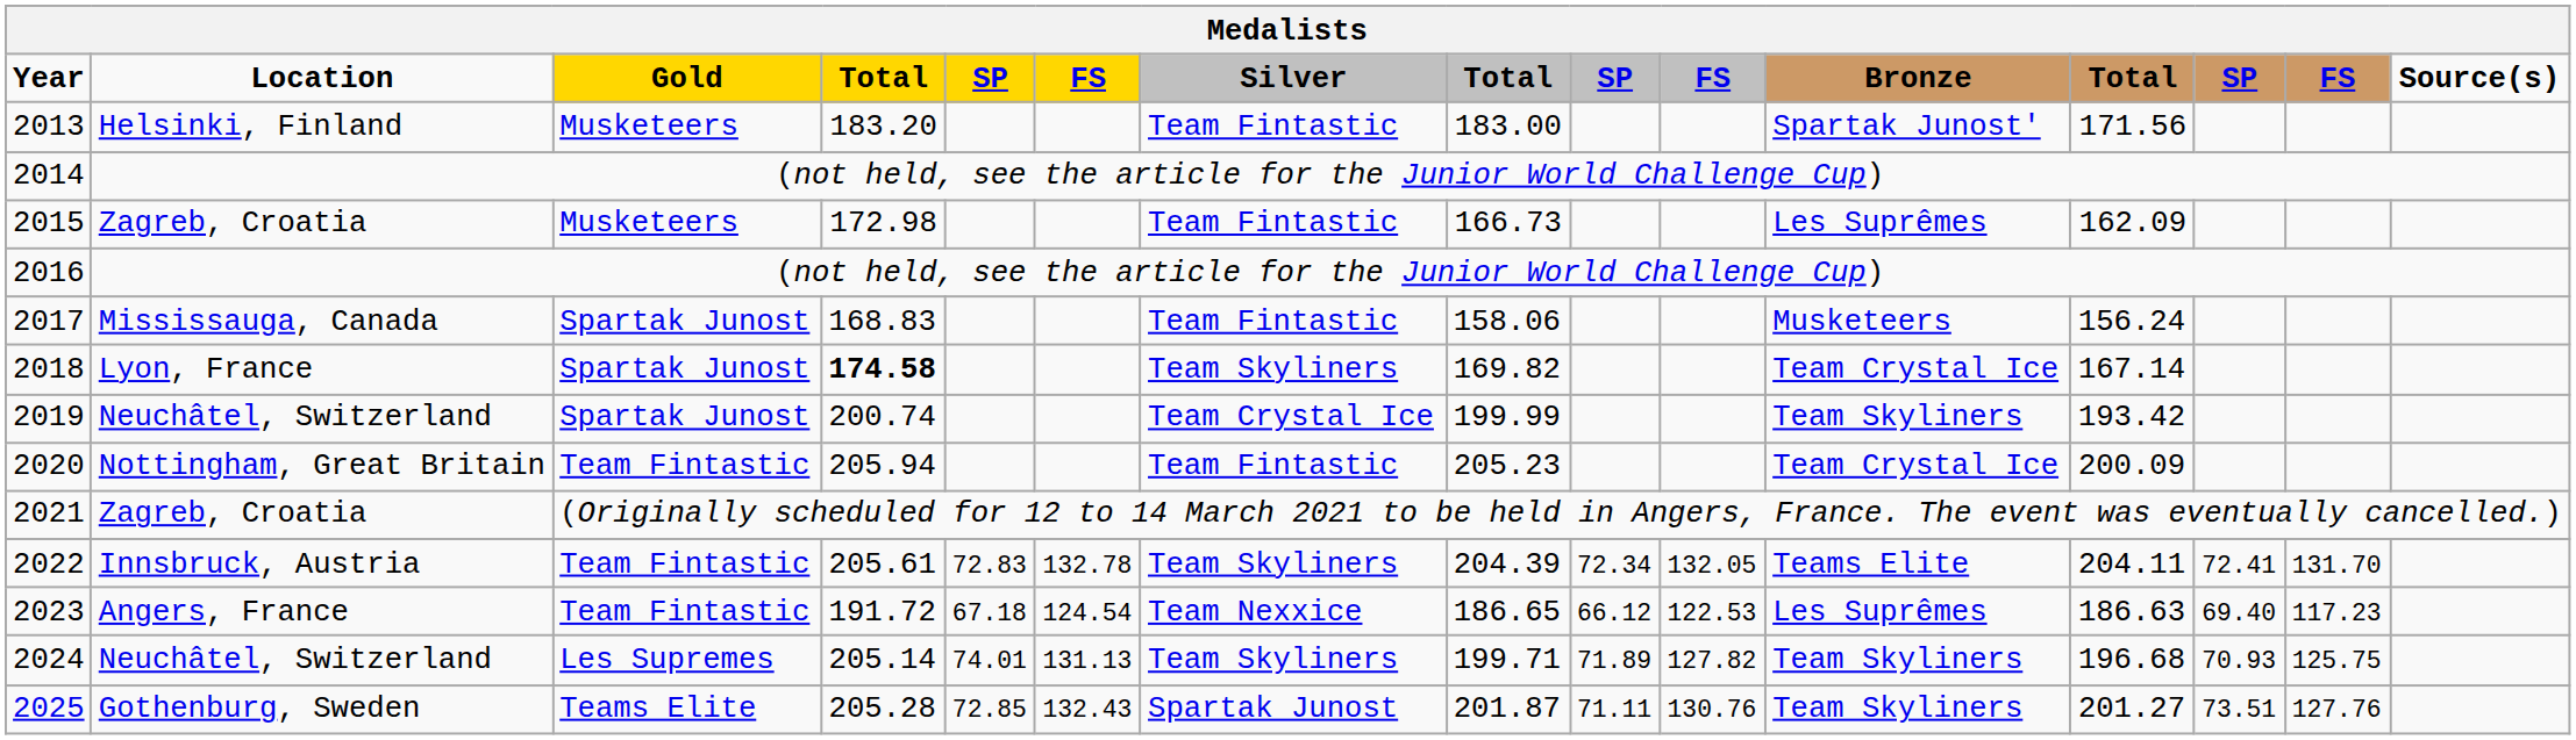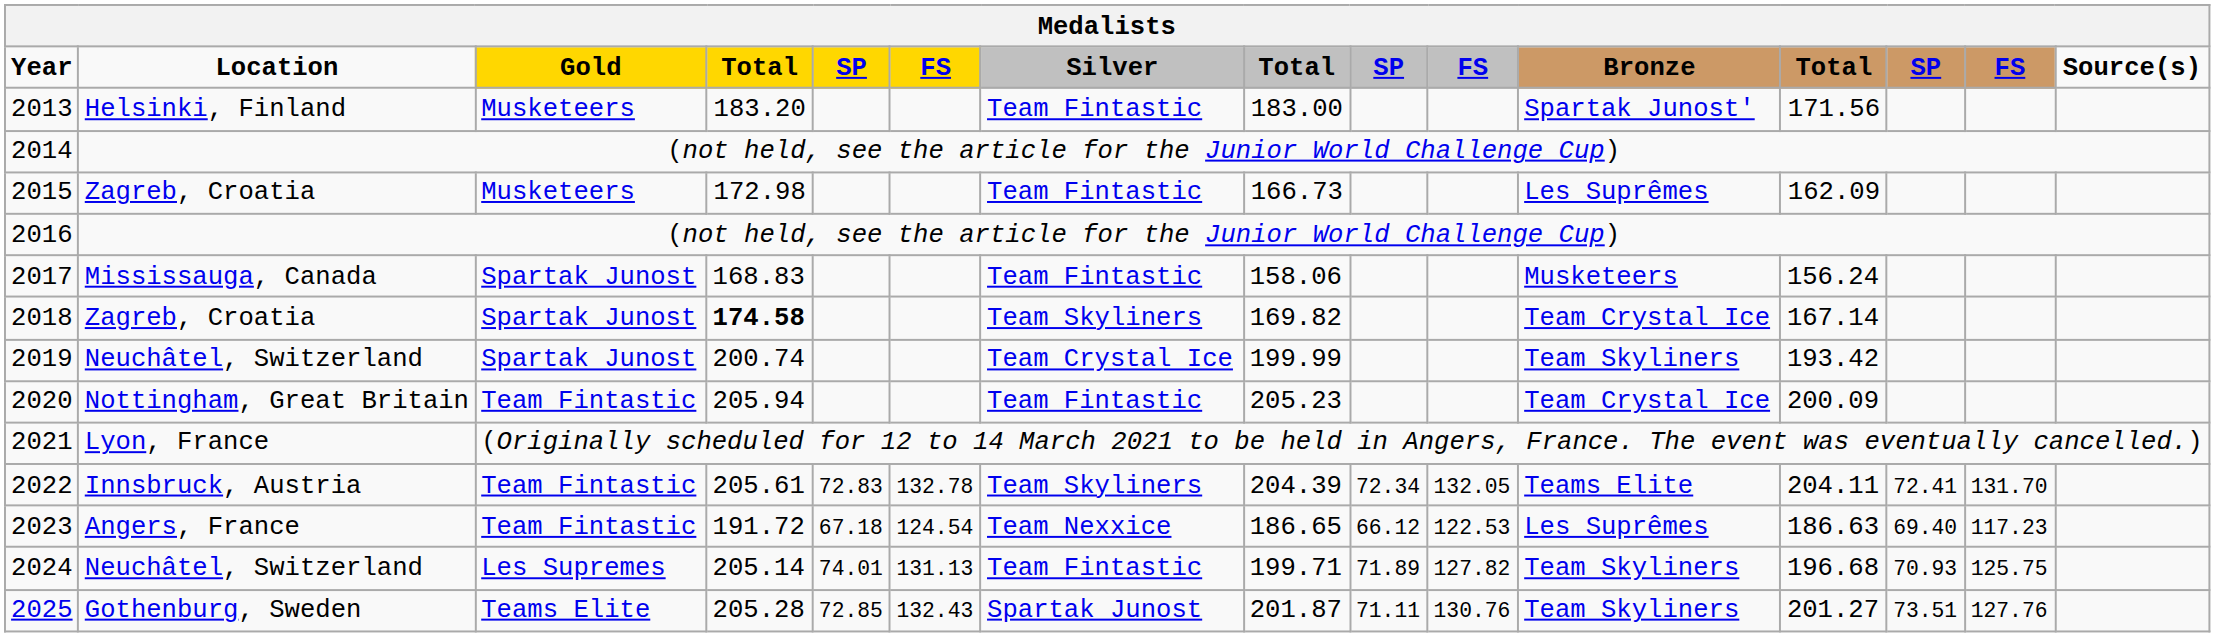 <table class="wikitable">
 <tr>
 <th colspan="15" align="center"><strong>Medalists</strong></th>
 </tr>
 <tr>
 <td align="center"><strong>Year</strong></td>
 <td align="center"><strong>Location</strong></td>
 <td align="center" bgcolor="gold"><strong>Gold</strong></td>
 <td align="center" bgcolor="gold"><strong>Total</strong></td>
 <td align="center" bgcolor="gold"><strong><a href='#'>SP</a></strong></td>
 <td align="center" bgcolor="gold"><strong><a href='#'>FS</a></strong></td>
 <td align="center" bgcolor="silver"><strong>Silver</strong></td>
 <td align="center" bgcolor="silver"><strong>Total</strong></td>
 <td align="center" bgcolor="silver"><strong><a href='#'>SP</a></strong></td>
 <td align="center" bgcolor="silver"><strong><a href='#'>FS</a></strong></td>
 <td align="center" bgcolor="cc9966"><strong>Bronze</strong></td>
 <td align="center" bgcolor="cc9966"><strong>Total</strong></td>
 <td align="center" bgcolor="cc9966"><strong><a href='#'>SP</a></strong></td>
 <td align="center" bgcolor="cc9966"><strong><a href='#'>FS</a></strong></td>
 <td align="center"><strong>Source(s)</strong></td>
 </tr>
 <tr>
 <td>2013</td>
 <td> <a href='#'>Helsinki</a>, Finland</td>
 <td> <a href='#'>Musketeers</a></td>
 <td align="center">183.20</td>
 <td align="center"></td>
 <td align="center"></td>
 <td> <a href='#'>Team Fintastic</a></td>
 <td align="center">183.00</td>
 <td align="center"></td>
 <td align="center"></td>
 <td> <a href='#'>Spartak Junost'</a></td>
 <td align="center">171.56</td>
 <td align="center"></td>
 <td align="center"></td>
 <td align="center"></td>
 </tr>
 <tr>
 <td>2014</td>
 <td align="center" colspan="14">(<em>not held, see the article for the <a href='#'>Junior World Challenge Cup</a></em>)</td>
 </tr>
 <tr>
 <td>2015</td>
 <td> <a href='#'>Zagreb</a>, Croatia</td>
 <td> <a href='#'>Musketeers</a></td>
 <td align="center">172.98</td>
 <td align="center"></td>
 <td align="center"></td>
 <td> <a href='#'>Team Fintastic</a></td>
 <td align="center">166.73</td>
 <td align="center"></td>
 <td align="center"></td>
 <td> <a href='#'>Les Suprêmes</a></td>
 <td align="center">162.09</td>
 <td align="center"></td>
 <td align="center"></td>
 <td align="center"></td>
 </tr>
 <tr>
 <td>2016</td>
 <td align="center" colspan="14">(<em>not held, see the article for the <a href='#'>Junior World Challenge Cup</a></em>)</td>
 </tr>
 <tr>
 <td>2017</td>
 <td> <a href='#'>Mississauga</a>, Canada</td>
 <td> <a href='#'>Spartak Junost</a></td>
 <td>168.83</td>
 <td></td>
 <td></td>
 <td> <a href='#'>Team Fintastic</a></td>
 <td>158.06</td>
 <td></td>
 <td></td>
 <td> <a href='#'>Musketeers</a></td>
 <td>156.24</td>
 <td></td>
 <td></td>
 <td align="center"></td>
 </tr>
 <tr>
 <td>2018</td>
-<td> <a href='#'>Lyon</a>, France</td>
+<td> <a href='#'>Zagreb</a>, Croatia</td>
 <td> <a href='#'>Spartak Junost</a></td>
 <td><strong>174.58</strong></td>
 <td></td>
 <td></td>
 <td> <a href='#'>Team Skyliners</a></td>
 <td>169.82</td>
 <td></td>
 <td></td>
 <td> <a href='#'>Team Crystal Ice</a></td>
 <td>167.14</td>
 <td></td>
 <td></td>
 <td align="center"></td>
 </tr>
 <tr>
 <td>2019</td>
 <td> <a href='#'>Neuchâtel</a>, Switzerland</td>
 <td> <a href='#'>Spartak Junost</a></td>
 <td>200.74</td>
 <td></td>
 <td></td>
 <td> <a href='#'>Team Crystal Ice</a></td>
 <td>199.99</td>
 <td></td>
 <td></td>
 <td> <a href='#'>Team Skyliners</a></td>
 <td>193.42</td>
 <td></td>
 <td></td>
 <td align="center"></td>
 </tr>
 <tr>
 <td>2020</td>
 <td> <a href='#'>Nottingham</a>, Great Britain</td>
 <td> <a href='#'>Team Fintastic</a></td>
 <td>205.94</td>
 <td></td>
 <td></td>
 <td> <a href='#'>Team Fintastic</a></td>
 <td>205.23</td>
 <td></td>
 <td></td>
 <td> <a href='#'>Team Crystal Ice</a></td>
 <td>200.09</td>
 <td></td>
 <td></td>
 <td align="center"></td>
 </tr>
 <tr>
 <td>2021</td>
-<td> <a href='#'>Zagreb</a>, Croatia</td>
+<td> <a href='#'>Lyon</a>, France</td>
 <td align="center" colspan="13">(<em>Originally scheduled for 12 to 14 March 2021 to be held in Angers, France.  The event was eventually cancelled.</em>)</td>
 </tr>
 <tr>
 <td>2022</td>
 <td> <a href='#'>Innsbruck</a>, Austria</td>
 <td> <a href='#'>Team Fintastic</a></td>
 <td>205.61</td>
 <td><small>72.83</small></td>
 <td><small>132.78</small></td>
 <td> <a href='#'>Team Skyliners</a></td>
 <td>204.39</td>
 <td><small>72.34</small></td>
 <td><small>132.05</small></td>
 <td> <a href='#'>Teams Elite</a></td>
 <td>204.11</td>
 <td><small>72.41</small></td>
 <td><small>131.70</small></td>
 <td align="center"></td>
 </tr>
 <tr>
 <td>2023</td>
 <td> <a href='#'>Angers</a>, France</td>
 <td> <a href='#'>Team Fintastic</a></td>
 <td>191.72</td>
 <td><small>67.18</small></td>
 <td><small>124.54</small></td>
 <td> <a href='#'>Team Nexxice</a></td>
 <td>186.65</td>
 <td><small>66.12</small></td>
 <td><small>122.53</small></td>
 <td> <a href='#'>Les Suprêmes</a></td>
 <td>186.63</td>
 <td><small>69.40</small></td>
 <td><small>117.23</small></td>
 <td align="center"><em></td>
 </tr>
 <tr>
 <td>2024</td>
 <td> <a href='#'>Neuchâtel</a>, Switzerland</td>
 <td> <a href='#'>Les Supremes</a></td>
 <td>205.14</td>
 <td><small>74.01</small></td>
 <td><small>131.13</small></td>
-<td> <a href='#'>Team Skyliners</a></td>
+<td> <a href='#'>Team Fintastic</a></td>
 <td>199.71</td>
 <td><small>71.89</small></td>
 <td><small>127.82</small></td>
 <td> <a href='#'>Team Skyliners</a></td>
 <td>196.68</td>
 <td><small>70.93</small></td>
 <td><small>125.75</small></td>
 <td align="center"></td>
 </tr>
 <tr>
 <td><a href='#'>2025</a></td>
 <td> <a href='#'>Gothenburg</a>, Sweden</td>
 <td> <a href='#'>Teams Elite</a></td>
 <td>205.28</td>
 <td><small>72.85</small></td>
 <td><small>132.43</small></td>
 <td> <a href='#'>Spartak Junost</a></td>
 <td>201.87</td>
 <td><small>71.11</small></td>
 <td><small>130.76</small></td>
 <td> <a href='#'>Team Skyliners</a></td>
 <td>201.27</td>
 <td><small>73.51</small></td>
 <td><small>127.76</small></td>
 <td align="center"></td>
 </tr>
 </table>
